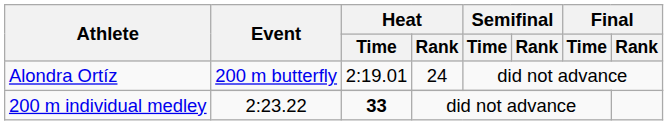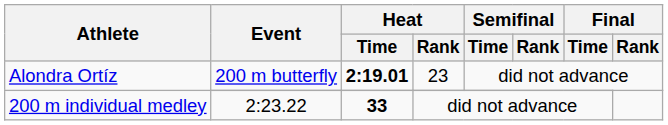 <table class=wikitable style="font-size:90%">
 <tr>
 <th rowspan="2">Athlete</th>
 <th rowspan="2">Event</th>
 <th colspan="2">Heat</th>
 <th colspan="2">Semifinal</th>
 <th colspan="2">Final</th>
 </tr>
 <tr style="font-size:95%">
 <th>Time</th>
 <th>Rank</th>
 <th>Time</th>
 <th>Rank</th>
 <th>Time</th>
 <th>Rank</th>
 </tr>
 <tr style="text-align:center">
 <td style="text-align:left" rowspan=2><a href='#'>Alondra Ortíz</a></td>
 <td style="text-align:left"><a href='#'>200 m butterfly</a></td>
-<td>2:19.01</td>
-<td>24</td>
+<td><strong>2:19.01</strong></td>
+<td>23</td>
 <td colspan=4>did not advance</td>
 </tr>
 <tr>
 </tr>
 <tr style="text-align:center">
 <td style="text-align:left"><a href='#'>200 m individual medley</a></td>
 <td>2:23.22</td>
 <td><strong>33</strong></td>
 <td colspan=4>did not advance</td>
 </tr>
 </table>
